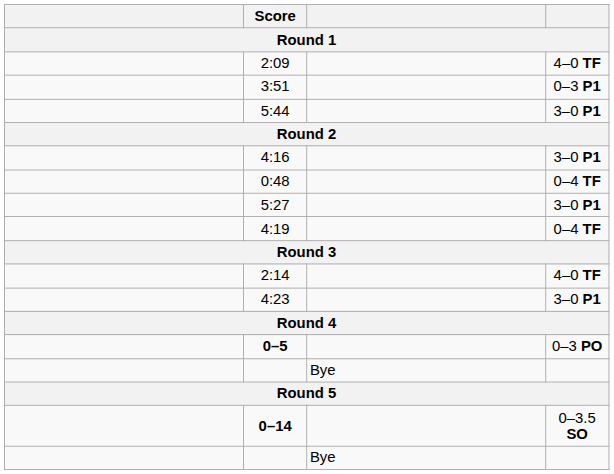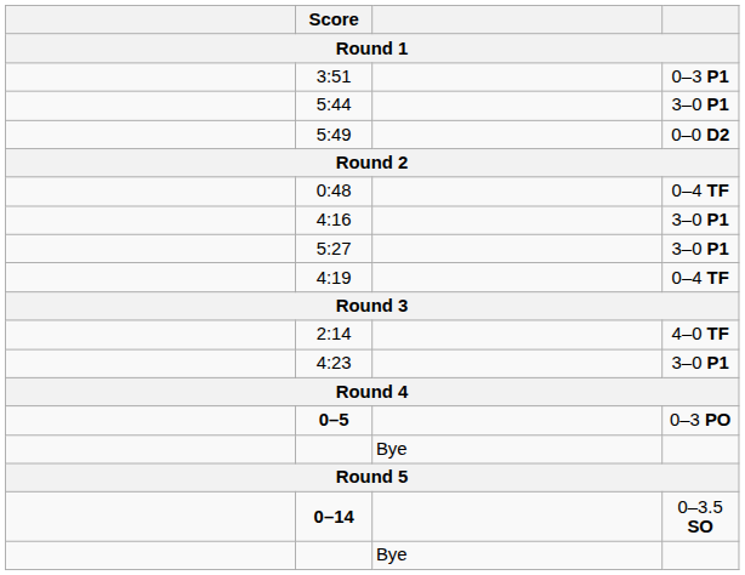 <table class="wikitable" style="text-align: center;">
 <tr>
 <th align="right" width="250"></th>
 <th width="60">Score</th>
 <th align="left" width="250"></th>
 <th width="60"></th>
 </tr>
 <tr>
 <th colspan="4">Round 1</th>
-</tr>
-<tr>
-<td align="left"><strong></strong></td>
-<td>2:09</td>
-<td align="left"></td>
-<td>4–0 <strong>TF</strong></td>
 </tr>
 <tr>
 <td align="left"></td>
 <td>3:51</td>
 <td align="left"><strong></strong></td>
 <td>0–3 <strong>P1</strong></td>
 </tr>
 <tr>
 <td align="left"><strong></strong></td>
 <td>5:44</td>
 <td align="left"></td>
 <td>3–0 <strong>P1</strong></td>
 </tr>
 <tr>
+<td align="left"></td>
+<td>5:49</td>
+<td align="left"></td>
+<td>0–0 <strong>D2</strong></td>
+</tr>
+<tr>
 <th colspan="4">Round 2</th>
+</tr>
+<tr>
+<td align="left"></td>
+<td>0:48</td>
+<td align="left"><strong></strong></td>
+<td>0–4 <strong>TF</strong></td>
 </tr>
 <tr>
 <td align="left"><strong></strong></td>
 <td>4:16</td>
 <td align="left"></td>
 <td>3–0 <strong>P1</strong></td>
-</tr>
-<tr>
-<td align="left"></td>
-<td>0:48</td>
-<td align="left"><strong></strong></td>
-<td>0–4 <strong>TF</strong></td>
 </tr>
 <tr>
 <td align="left"><strong></strong></td>
 <td>5:27</td>
 <td align="left"></td>
 <td>3–0 <strong>P1</strong></td>
 </tr>
 <tr>
 <td align="left"></td>
 <td>4:19</td>
 <td align="left"><strong></strong></td>
 <td>0–4 <strong>TF</strong></td>
 </tr>
 <tr>
 <th colspan="4">Round 3</th>
 </tr>
 <tr>
 <td align="left"><strong></strong></td>
 <td>2:14</td>
 <td align="left"></td>
 <td>4–0 <strong>TF</strong></td>
 </tr>
 <tr>
 <td align="left"><strong></strong></td>
 <td>4:23</td>
 <td align="left"></td>
 <td>3–0 <strong>P1</strong></td>
 </tr>
 <tr>
 <th colspan="4">Round 4</th>
 </tr>
 <tr>
 <td align="left"></td>
 <td><strong>0–5</strong></td>
 <td align="left"><strong></strong></td>
 <td>0–3 <strong>PO</strong></td>
 </tr>
 <tr>
 <td align="left"><strong></strong></td>
 <td></td>
 <td align="left">Bye</td>
 <td></td>
 </tr>
 <tr>
 <th colspan="4">Round 5</th>
 </tr>
 <tr>
 <td align="left"></td>
 <td><strong>0–14</strong></td>
 <td align="left"><strong></strong></td>
 <td>0–3.5 <strong>SO</strong></td>
 </tr>
 <tr>
 <td align="left"><strong></strong></td>
 <td></td>
 <td align="left">Bye</td>
 <td></td>
 </tr>
 </table>
